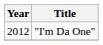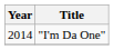 <table class="wikitable">
 <tr>
 <th>Year</th>
 <th>Title</th>
 </tr>
 <tr>
-<td align="center">2012</td>
+<td align="center">2014</td>
 <td>"I'm Da One"</td>
 </tr>
 <tr>
 </tr>
 </table>
